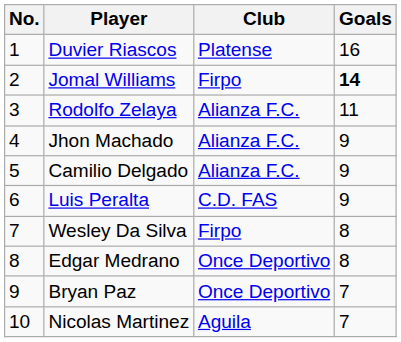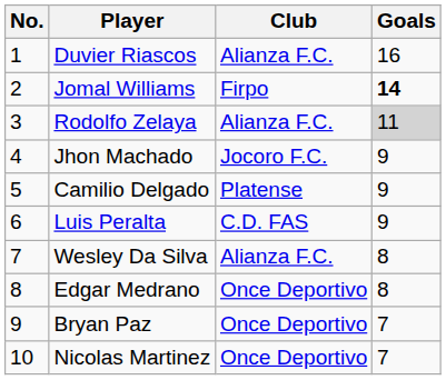 <table class="wikitable">
 <tr>
 <th>No.</th>
 <th>Player</th>
 <th>Club</th>
 <th>Goals</th>
 </tr>
 <tr>
 <td>1</td>
 <td> <a href='#'>Duvier Riascos</a></td>
-<td><a href='#'>Platense</a></td>
+<td><a href='#'>Alianza F.C.</a></td>
 <td>16</td>
 </tr>
 <tr>
 <td>2</td>
 <td> <a href='#'>Jomal Williams</a></td>
 <td><a href='#'>Firpo</a></td>
 <td><strong>14</strong></td>
 </tr>
 <tr>
 <td>3</td>
 <td> <a href='#'>Rodolfo Zelaya</a></td>
 <td><a href='#'>Alianza F.C.</a></td>
-<td>11</td>
+<td style="background: lightgrey;">11</td>
 </tr>
 <tr>
 <td>4</td>
 <td> Jhon Machado</td>
-<td><a href='#'>Alianza F.C.</a></td>
+<td><a href='#'>Jocoro F.C.</a></td>
 <td>9</td>
 </tr>
 <tr>
 <td>5</td>
 <td> Camilio Delgado</td>
-<td><a href='#'>Alianza F.C.</a></td>
+<td><a href='#'>Platense</a></td>
 <td>9</td>
 </tr>
 <tr>
 <td>6</td>
 <td> <a href='#'>Luis Peralta</a></td>
 <td><a href='#'>C.D. FAS</a></td>
 <td>9</td>
 </tr>
 <tr>
 <td>7</td>
 <td> Wesley Da Silva</td>
-<td><a href='#'>Firpo</a></td>
+<td><a href='#'>Alianza F.C.</a></td>
 <td>8</td>
 </tr>
 <tr>
 <td>8</td>
 <td> Edgar Medrano</td>
 <td><a href='#'>Once Deportivo</a></td>
 <td>8</td>
 </tr>
 <tr>
 <td>9</td>
 <td> Bryan Paz</td>
 <td><a href='#'>Once Deportivo</a></td>
 <td>7</td>
 </tr>
 <tr>
 <td>10</td>
 <td> Nicolas Martinez</td>
-<td><a href='#'>Aguila</a></td>
+<td><a href='#'>Once Deportivo</a></td>
 <td>7</td>
 </tr>
 </table>
